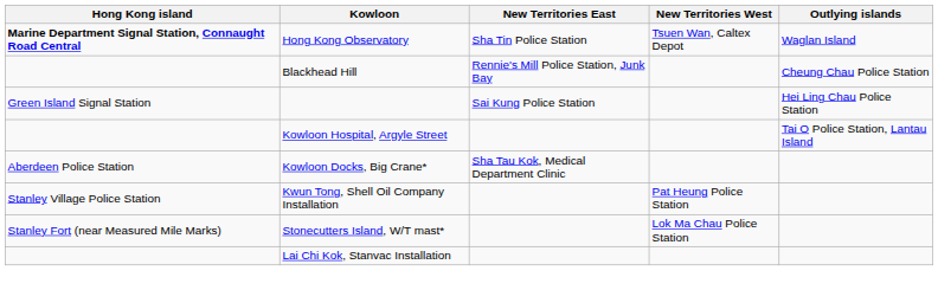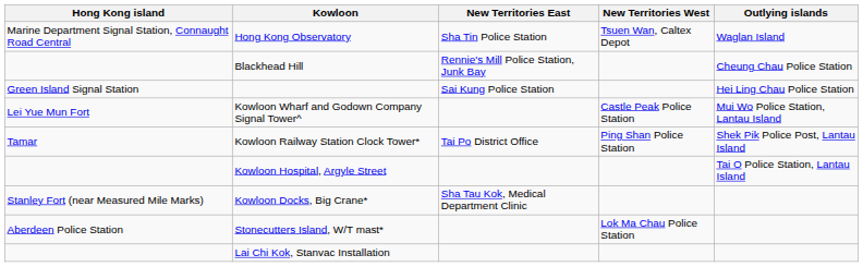 <table class="wikitable" style="width:100%">
 <tr>
 <th>Hong Kong island</th>
 <th>Kowloon</th>
 <th>New Territories East</th>
 <th>New Territories West</th>
 <th>Outlying islands</th>
 </tr>
 <tr>
-<td><strong>Marine Department Signal Station, <a href='#'>Connaught Road Central</a></strong></td>
+<td>Marine Department Signal Station, <a href='#'>Connaught Road Central</a></td>
 <td><a href='#'>Hong Kong Observatory</a></td>
 <td><a href='#'>Sha Tin</a> Police Station</td>
 <td><a href='#'>Tsuen Wan</a>, Caltex Depot</td>
 <td><a href='#'>Waglan Island</a></td>
 </tr>
 <tr>
 <td></td>
 <td>Blackhead Hill</td>
 <td><a href='#'>Rennie's Mill</a> Police Station, <a href='#'>Junk Bay</a></td>
 <td></td>
 <td><a href='#'>Cheung Chau</a> Police Station</td>
 </tr>
 <tr>
 <td><a href='#'>Green Island</a> Signal Station</td>
 <td></td>
 <td><a href='#'>Sai Kung</a> Police Station</td>
 <td></td>
 <td><a href='#'>Hei Ling Chau</a> Police Station</td>
 </tr>
 <tr>
+<td><a href='#'>Lei Yue Mun Fort</a></td>
+<td>Kowloon Wharf and Godown Company Signal Tower^</td>
+<td></td>
+<td><a href='#'>Castle Peak</a> Police Station</td>
+<td><a href='#'>Mui Wo</a> Police Station, <a href='#'>Lantau Island</a></td>
+</tr>
+<tr>
+<td><a href='#'>Tamar</a></td>
+<td>Kowloon Railway Station Clock Tower*</td>
+<td><a href='#'>Tai Po</a> District Office</td>
+<td><a href='#'>Ping Shan</a> Police Station</td>
+<td><a href='#'>Shek Pik</a> Police Post, <a href='#'>Lantau Island</a></td>
+</tr>
+<tr>
 <td></td>
 <td><a href='#'>Kowloon Hospital</a>, <a href='#'>Argyle Street</a></td>
 <td></td>
 <td></td>
 <td><a href='#'>Tai O</a> Police Station, <a href='#'>Lantau Island</a></td>
 </tr>
 <tr>
-<td><a href='#'>Aberdeen</a> Police Station</td>
+<td><a href='#'>Stanley Fort</a> (near Measured Mile Marks)</td>
 <td><a href='#'>Kowloon Docks</a>, Big Crane*</td>
 <td><a href='#'>Sha Tau Kok</a>, Medical Department Clinic</td>
 <td></td>
 <td></td>
 </tr>
 <tr>
-<td><a href='#'>Stanley</a> Village Police Station</td>
-<td><a href='#'>Kwun Tong</a>, Shell Oil Company Installation</td>
-<td></td>
-<td><a href='#'>Pat Heung</a> Police Station</td>
-<td></td>
-</tr>
-<tr>
-<td><a href='#'>Stanley Fort</a> (near Measured Mile Marks)</td>
+<td><a href='#'>Aberdeen</a> Police Station</td>
 <td><a href='#'>Stonecutters Island</a>, W/T mast*</td>
 <td></td>
 <td><a href='#'>Lok Ma Chau</a> Police Station</td>
 <td></td>
 </tr>
 <tr>
 <td></td>
 <td><a href='#'>Lai Chi Kok</a>, Stanvac Installation</td>
 <td></td>
 <td></td>
 <td></td>
 </tr>
 </table>
